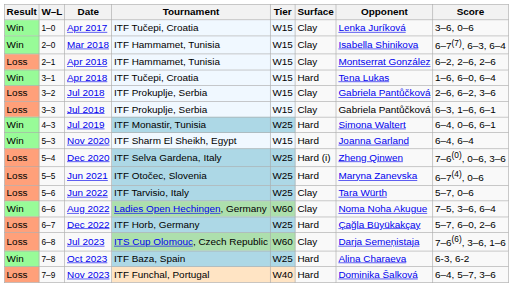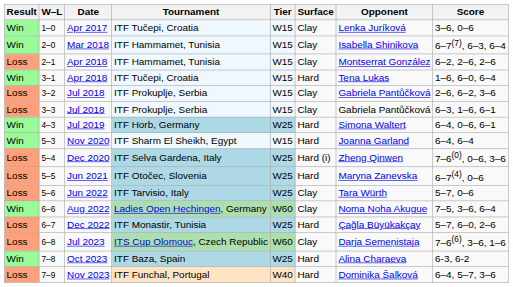 <table class="sortable wikitable">
 <tr>
 <th>Result</th>
 <th class="unsortable">W–L</th>
 <th>Date</th>
 <th>Tournament</th>
 <th>Tier</th>
 <th>Surface</th>
 <th>Opponent</th>
 <th class="unsortable">Score</th>
 </tr>
 <tr>
 <td style="background:#98fb98;">Win</td>
 <td><small>1–0</small></td>
 <td><a href='#'>Apr 2017</a></td>
 <td style="background:#f0f8ff;">ITF Tučepi, Croatia</td>
 <td style="background:#f0f8ff;">W15</td>
 <td>Clay</td>
 <td> <a href='#'>Lenka Juríková</a></td>
 <td>3–6, 0–6</td>
 </tr>
 <tr>
 <td style="background:#98fb98;">Win</td>
 <td><small>2–0</small></td>
 <td><a href='#'>Mar 2018</a></td>
 <td style="background:#f0f8ff;">ITF Hammamet, Tunisia</td>
 <td style="background:#f0f8ff;">W15</td>
 <td>Clay</td>
 <td> <a href='#'>Isabella Shinikova</a></td>
 <td>6–7<sup>(7)</sup>, 6–3, 6–4</td>
 </tr>
 <tr>
 <td style="background:#ffa07a;">Loss</td>
 <td><small>2–1</small></td>
 <td><a href='#'>Apr 2018</a></td>
 <td style="background:#f0f8ff;">ITF Hammamet, Tunisia</td>
 <td style="background:#f0f8ff;">W15</td>
 <td>Clay</td>
 <td> <a href='#'>Montserrat González</a></td>
 <td>6–2, 2–6, 2–6</td>
 </tr>
 <tr>
 <td style="background:#98fb98;">Win</td>
 <td><small>3–1</small></td>
 <td><a href='#'>Apr 2018</a></td>
 <td style="background:#f0f8ff;">ITF Tučepi, Croatia</td>
 <td style="background:#f0f8ff;">W15</td>
 <td>Hard</td>
 <td> <a href='#'>Tena Lukas</a></td>
 <td>1–6, 6–0, 6–4</td>
 </tr>
 <tr>
 <td style="background:#ffa07a;">Loss</td>
 <td><small>3–2</small></td>
 <td><a href='#'>Jul 2018</a></td>
 <td style="background:#f0f8ff;">ITF Prokuplje, Serbia</td>
 <td style="background:#f0f8ff;">W15</td>
 <td>Clay</td>
 <td> <a href='#'>Gabriela Pantůčková</a></td>
 <td>2–6, 6–2, 3–6</td>
 </tr>
 <tr>
 <td style="background:#ffa07a;">Loss</td>
 <td><small>3–3</small></td>
 <td><a href='#'>Jul 2018</a></td>
 <td style="background:#f0f8ff;">ITF Prokuplje, Serbia</td>
 <td style="background:#f0f8ff;">W15</td>
 <td>Clay</td>
 <td> Gabriela Pantůčková</td>
 <td>6–3, 1–6, 6–1</td>
 </tr>
 <tr>
 <td style="background:#98fb98;">Win</td>
 <td><small>4–3</small></td>
 <td><a href='#'>Jul 2019</a></td>
-<td style="background:lightblue;">ITF Monastir, Tunisia</td>
+<td style="background:lightblue;">ITF Horb, Germany</td>
 <td style="background:lightblue;">W25</td>
 <td>Hard</td>
 <td> <a href='#'>Simona Waltert</a></td>
 <td>6–4, 0–6, 6–1</td>
 </tr>
 <tr>
 <td style="background:#98fb98;">Win</td>
 <td><small>5–3</small></td>
 <td><a href='#'>Nov 2020</a></td>
 <td style="background:#f0f8ff;">ITF Sharm El Sheikh, Egypt</td>
 <td style="background:#f0f8ff;">W15</td>
 <td>Hard</td>
 <td> <a href='#'>Joanna Garland</a></td>
 <td>6–4, 6–4</td>
 </tr>
 <tr>
 <td style="background:#ffa07a;">Loss</td>
 <td><small>5–4</small></td>
 <td><a href='#'>Dec 2020</a></td>
 <td style="background:lightblue;">ITF Selva Gardena, Italy</td>
 <td style="background:lightblue;">W25</td>
 <td>Hard (i)</td>
 <td> <a href='#'>Zheng Qinwen</a></td>
 <td>7–6<sup>(0)</sup>, 0–6, 3–6</td>
 </tr>
 <tr>
 <td style="background:#ffa07a;">Loss</td>
 <td><small>5–5</small></td>
 <td><a href='#'>Jun 2021</a></td>
 <td style="background:lightblue;">ITF Otočec, Slovenia</td>
 <td style="background:lightblue;">W25</td>
 <td>Hard</td>
 <td> <a href='#'>Maryna Zanevska</a></td>
 <td>6–7<sup>(4)</sup>, 0–6</td>
 </tr>
 <tr>
 <td style="background:#ffa07a;">Loss</td>
 <td><small>5–6</small></td>
 <td><a href='#'>Jun 2022</a></td>
 <td style="background:lightblue;">ITF Tarvisio, Italy</td>
 <td style="background:lightblue;">W25</td>
 <td>Clay</td>
 <td> <a href='#'>Tara Würth</a></td>
 <td>5–7, 0–6</td>
 </tr>
 <tr>
 <td style="background:#98FB98;">Win</td>
 <td><small>6–6</small></td>
 <td><a href='#'>Aug 2022</a></td>
 <td style="background:#addfad;"><a href='#'>Ladies Open Hechingen</a>, Germany</td>
 <td style="background:#addfad;">W60</td>
 <td>Clay</td>
 <td> <a href='#'>Noma Noha Akugue</a></td>
 <td>7–5, 3–6, 6–4</td>
 </tr>
 <tr>
 <td style="background:#ffa07a;">Loss</td>
 <td><small>6–7</small></td>
 <td><a href='#'>Dec 2022</a></td>
-<td style="background:lightblue;">ITF Horb, Germany</td>
+<td style="background:lightblue;">ITF Monastir, Tunisia</td>
 <td style="background:lightblue;">W25</td>
 <td>Hard</td>
 <td> <a href='#'>Çağla Büyükakçay</a></td>
 <td>5–7, 6–0, 2–6</td>
 </tr>
 <tr>
 <td style="background:#ffa07a;">Loss</td>
 <td><small>6–8</small></td>
 <td><a href='#'>Jul 2023</a></td>
 <td style="background:#addfad;"><a href='#'>ITS Cup Olomouc</a>, Czech Republic</td>
 <td style="background:#addfad;">W60</td>
 <td>Clay</td>
 <td> <a href='#'>Darja Semeņistaja</a></td>
 <td>7–6<sup>(6)</sup>, 3–6, 1–6</td>
 </tr>
 <tr>
 <td style="background:#98FB98;">Win</td>
 <td><small>7–8</small></td>
 <td><a href='#'>Oct 2023</a></td>
 <td style="background:lightblue;">ITF Baza, Spain</td>
 <td style="background:lightblue;">W25</td>
 <td>Hard</td>
 <td> <a href='#'>Alina Charaeva</a></td>
 <td>6-3, 6-2</td>
 </tr>
 <tr>
 <td style="background:#ffa07a;">Loss</td>
 <td><small>7–9</small></td>
 <td><a href='#'>Nov 2023</a></td>
 <td style="background:#ffe4c4;">ITF Funchal, Portugal</td>
 <td style="background:#ffe4c4;">W40</td>
 <td>Hard</td>
 <td> <a href='#'>Dominika Šalková</a></td>
 <td>6–4, 5–7, 3–6</td>
 </tr>
 </table>
